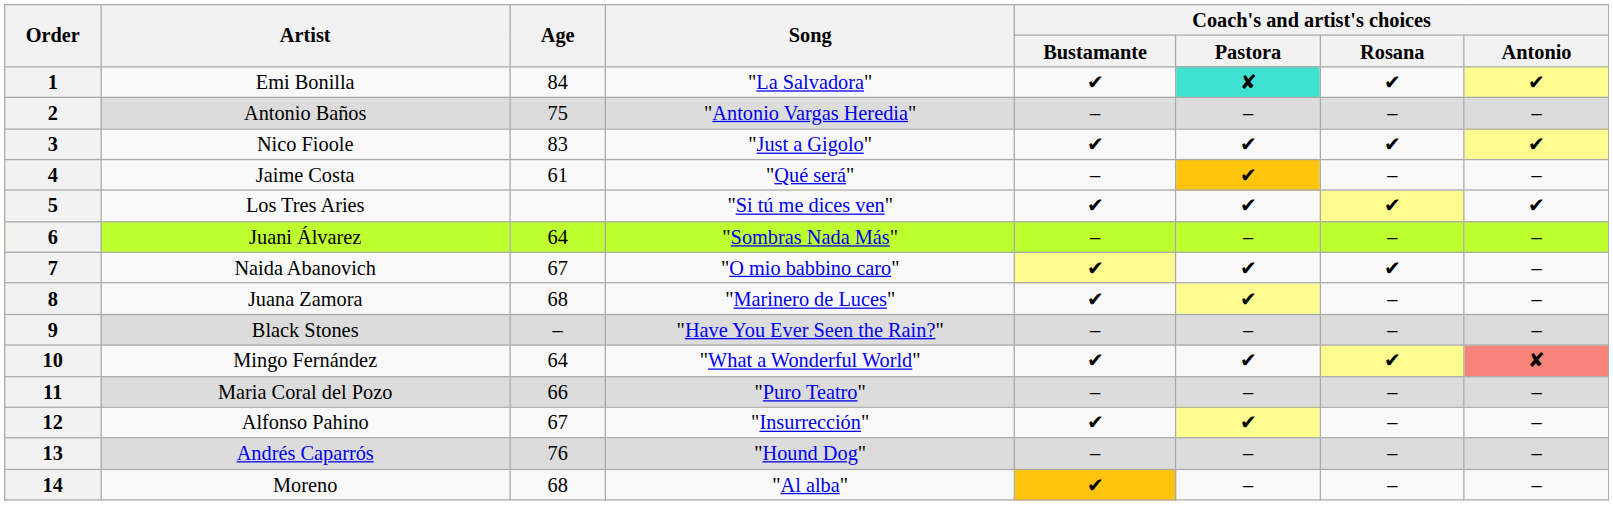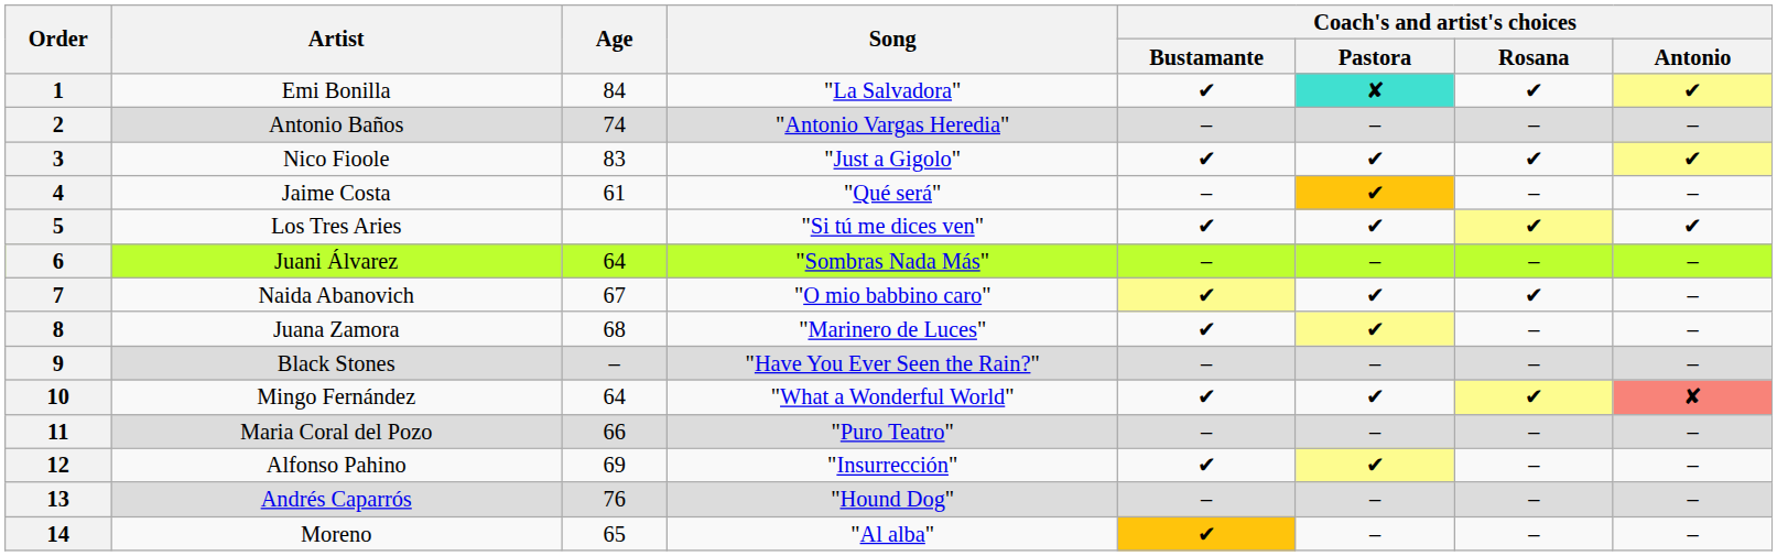 <table class="wikitable" style="text-align:center; line-height:17px; width:100%">
 <tr>
 <th scope="col" rowspan="2" style="width:04%">Order</th>
 <th scope="col" rowspan="2" style="width:17%">Artist</th>
 <th scope="col" rowspan="2" style="width:04%">Age</th>
 <th scope="col" rowspan="2" style="width:17%">Song</th>
 <th scope="row" colspan="4" style="width:24%">Coach's and artist's choices</th>
 </tr>
 <tr>
 <th style="width:06%">Bustamante</th>
 <th style="width:06%">Pastora</th>
 <th style="width:06%">Rosana</th>
 <th style="width:06%">Antonio</th>
 </tr>
 <tr>
 <th>1</th>
 <td>Emi Bonilla</td>
 <td>84</td>
 <td>"<a href='#'>La Salvadora</a>"</td>
 <td>✔</td>
 <td style="background:turquoise">✘</td>
 <td>✔</td>
 <td style="background:#fdfc8f">✔</td>
 </tr>
 <tr style="background:#dcdcdc">
 <th>2</th>
 <td>Antonio Baños</td>
-<td>75</td>
+<td>74</td>
 <td>"<a href='#'>Antonio Vargas Heredia</a>"</td>
 <td>–</td>
 <td>–</td>
 <td>–</td>
 <td>–</td>
 </tr>
 <tr>
 <th>3</th>
 <td>Nico Fioole</td>
 <td>83</td>
 <td>"<a href='#'>Just a Gigolo</a>"</td>
 <td>✔</td>
 <td>✔</td>
 <td>✔</td>
 <td style="background:#fdfc8f">✔</td>
 </tr>
 <tr>
 <th>4</th>
 <td>Jaime Costa</td>
 <td>61</td>
 <td>"<a href='#'>Qué será</a>"</td>
 <td>–</td>
 <td style="background:#ffc40c">✔</td>
 <td>–</td>
 <td>–</td>
 </tr>
 <tr>
 <th>5</th>
 <td>Los Tres Aries</td>
 <td></td>
 <td>"<a href='#'>Si tú me dices ven</a>"</td>
 <td>✔</td>
 <td>✔</td>
 <td style="background:#fdfc8f">✔</td>
 <td>✔</td>
 </tr>
 <tr style="background:#bdff2f">
 <th>6</th>
 <td>Juani Álvarez</td>
 <td>64</td>
 <td>"<a href='#'>Sombras Nada Más</a>"</td>
 <td>–</td>
 <td>–</td>
 <td>–</td>
 <td>–</td>
 </tr>
 <tr>
 <th>7</th>
 <td>Naida Abanovich</td>
 <td>67</td>
 <td>"<a href='#'>O mio babbino caro</a>"</td>
 <td style="background:#fdfc8f">✔</td>
 <td>✔</td>
 <td>✔</td>
 <td>–</td>
 </tr>
 <tr>
 <th>8</th>
 <td>Juana Zamora</td>
 <td>68</td>
 <td>"<a href='#'>Marinero de Luces</a>"</td>
 <td>✔</td>
 <td style="background:#fdfc8f">✔</td>
 <td>–</td>
 <td>–</td>
 </tr>
 <tr style="background:#dcdcdc">
 <th>9</th>
 <td>Black Stones</td>
 <td>–</td>
 <td>"<a href='#'>Have You Ever Seen the Rain?</a>"</td>
 <td>–</td>
 <td>–</td>
 <td>–</td>
 <td>–</td>
 </tr>
 <tr>
 <th>10</th>
 <td>Mingo Fernández</td>
 <td>64</td>
 <td>"<a href='#'>What a Wonderful World</a>"</td>
 <td>✔</td>
 <td>✔</td>
 <td style="background:#fdfc8f">✔</td>
 <td style="background:#f88379">✘</td>
 </tr>
 <tr style="background:#dcdcdc">
 <th>11</th>
 <td>Maria Coral del Pozo</td>
 <td>66</td>
 <td>"<a href='#'>Puro Teatro</a>"</td>
 <td>–</td>
 <td>–</td>
 <td>–</td>
 <td>–</td>
 </tr>
 <tr>
 <th>12</th>
 <td>Alfonso Pahino</td>
-<td>67</td>
+<td>69</td>
 <td>"<a href='#'>Insurrección</a>"</td>
 <td>✔</td>
 <td style="background:#fdfc8f">✔</td>
 <td>–</td>
 <td>–</td>
 </tr>
 <tr style="background:#dcdcdc">
 <th>13</th>
 <td><a href='#'>Andrés Caparrós</a></td>
 <td>76</td>
 <td>"<a href='#'>Hound Dog</a>"</td>
 <td>–</td>
 <td>–</td>
 <td>–</td>
 <td>–</td>
 </tr>
 <tr>
 <th>14</th>
 <td> Moreno</td>
-<td>68</td>
+<td>65</td>
 <td>"<a href='#'>Al alba</a>"</td>
 <td style="background:#ffc40c">✔</td>
 <td>–</td>
 <td>–</td>
 <td>–</td>
 </tr>
 </table>
